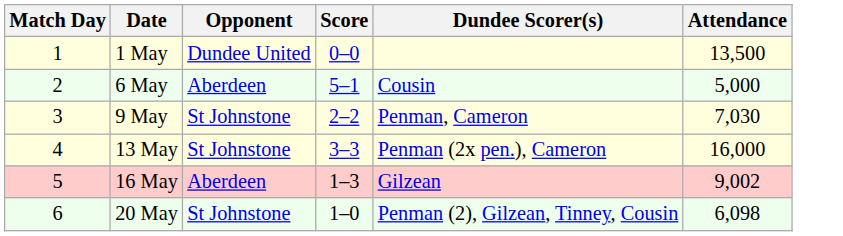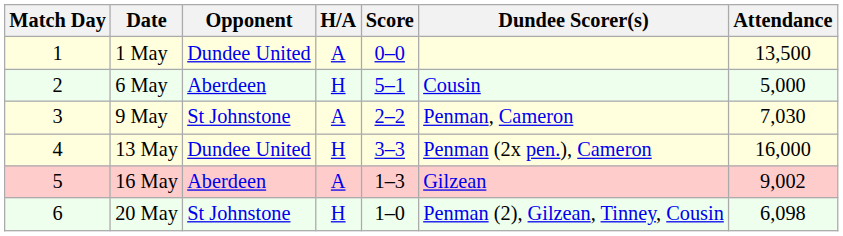 <table class="wikitable" style="text-align:center">
 <tr>
 <th>Match Day</th>
 <th>Date</th>
 <th>Opponent</th>
+<th>H/A</th>
 <th>Score</th>
 <th>Dundee Scorer(s)</th>
 <th>Attendance</th>
 </tr>
 <tr bgcolor="#FFFFDD">
 <td>1</td>
 <td align="left">1 May</td>
 <td align="left"><a href='#'>Dundee United</a></td>
+<td><a href='#'>A</a></td>
 <td><a href='#'>0–0</a></td>
 <td align="left"></td>
 <td>13,500</td>
 </tr>
 <tr bgcolor="#EEFFEE">
 <td>2</td>
 <td align="left">6 May</td>
 <td align="left"><a href='#'>Aberdeen</a></td>
+<td><a href='#'>H</a></td>
 <td><a href='#'>5–1</a></td>
 <td align="left"><a href='#'>Cousin</a></td>
 <td>5,000</td>
 </tr>
 <tr bgcolor="#FFFFDD">
 <td>3</td>
 <td align="left">9 May</td>
 <td align="left"><a href='#'>St Johnstone</a></td>
+<td><a href='#'>A</a></td>
 <td><a href='#'>2–2</a></td>
 <td align="left"><a href='#'>Penman</a>, <a href='#'>Cameron</a></td>
 <td>7,030</td>
 </tr>
 <tr bgcolor="#FFFFDD">
 <td>4</td>
 <td align="left">13 May</td>
-<td align="left"><a href='#'>St Johnstone</a></td>
+<td align="left"><a href='#'>Dundee United</a></td>
+<td><a href='#'>H</a></td>
 <td><a href='#'>3–3</a></td>
 <td align="left"><a href='#'>Penman</a> (2x <a href='#'>pen.</a>), <a href='#'>Cameron</a></td>
 <td>16,000</td>
 </tr>
 <tr bgcolor="#FFCCCC">
 <td>5</td>
 <td align="left">16 May</td>
 <td align="left"><a href='#'>Aberdeen</a></td>
+<td><a href='#'>A</a></td>
 <td>1–3</td>
 <td align="left"><a href='#'>Gilzean</a></td>
 <td>9,002</td>
 </tr>
 <tr bgcolor="#EEFFEE">
 <td>6</td>
 <td align="left">20 May</td>
 <td align="left"><a href='#'>St Johnstone</a></td>
+<td><a href='#'>H</a></td>
 <td>1–0</td>
 <td align="left"><a href='#'>Penman</a> (2), <a href='#'>Gilzean</a>, <a href='#'>Tinney</a>, <a href='#'>Cousin</a></td>
 <td>6,098</td>
 </tr>
 </table>
